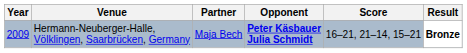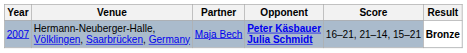 <table class="sortable wikitable" style="font-size: 90%;">
 <tr>
 <th>Year</th>
 <th>Venue</th>
 <th>Partner</th>
 <th>Opponent</th>
 <th>Score</th>
 <th>Result</th>
 </tr>
 <tr style="background:#AABBCC">
-<td align="center"><a href='#'>2009</a></td>
+<td align="center"><a href='#'>2007</a></td>
 <td align="left">Hermann-Neuberger-Halle,<br><a href='#'>Völklingen</a>, <a href='#'>Saarbrücken</a>, <a href='#'>Germany</a></td>
 <td align="left"> <a href='#'>Maja Bech</a></td>
 <td align="left"><strong> <a href='#'>Peter Käsbauer</a><br> <a href='#'>Julia Schmidt</a></strong></td>
 <td align="left">16–21, 21–14, 15–21</td>
 <td style="text-align:left; background:white"> <strong>Bronze</strong></td>
 </tr>
 </table>
